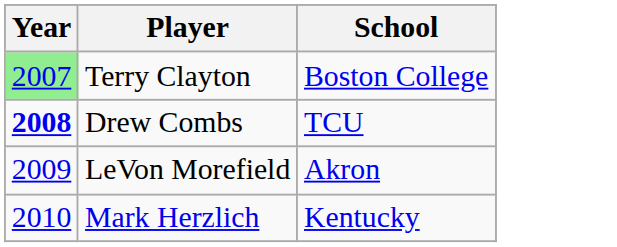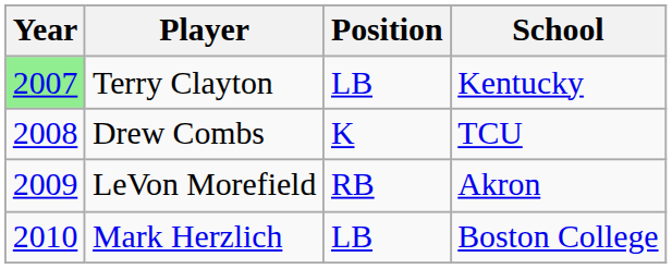 <table class="wikitable">
 <tr>
 <th bgcolor="#e5e5e5">Year</th>
 <th bgcolor="#e5e5e5">Player</th>
+<th bgcolor="#e5e5e5">Position</th>
 <th bgcolor="#e5e5e5">School</th>
 </tr>
 <tr>
 <td style="background: lightgreen;"><a href='#'>2007</a></td>
 <td>Terry Clayton</td>
-<td><a href='#'>Boston College</a></td>
+<td><a href='#'>LB</a></td>
+<td><a href='#'>Kentucky</a></td>
 </tr>
 <tr>
-<td><strong><a href='#'>2008</a></strong></td>
+<td><a href='#'>2008</a></td>
 <td>Drew Combs</td>
+<td><a href='#'>K</a></td>
 <td><a href='#'>TCU</a></td>
 </tr>
 <tr>
 <td><a href='#'>2009</a></td>
 <td>LeVon Morefield</td>
+<td><a href='#'>RB</a></td>
 <td><a href='#'>Akron</a></td>
 </tr>
 <tr>
 <td><a href='#'>2010</a></td>
 <td><a href='#'>Mark Herzlich</a></td>
-<td><a href='#'>Kentucky</a></td>
+<td><a href='#'>LB</a></td>
+<td><a href='#'>Boston College</a></td>
 </tr>
 </table>
